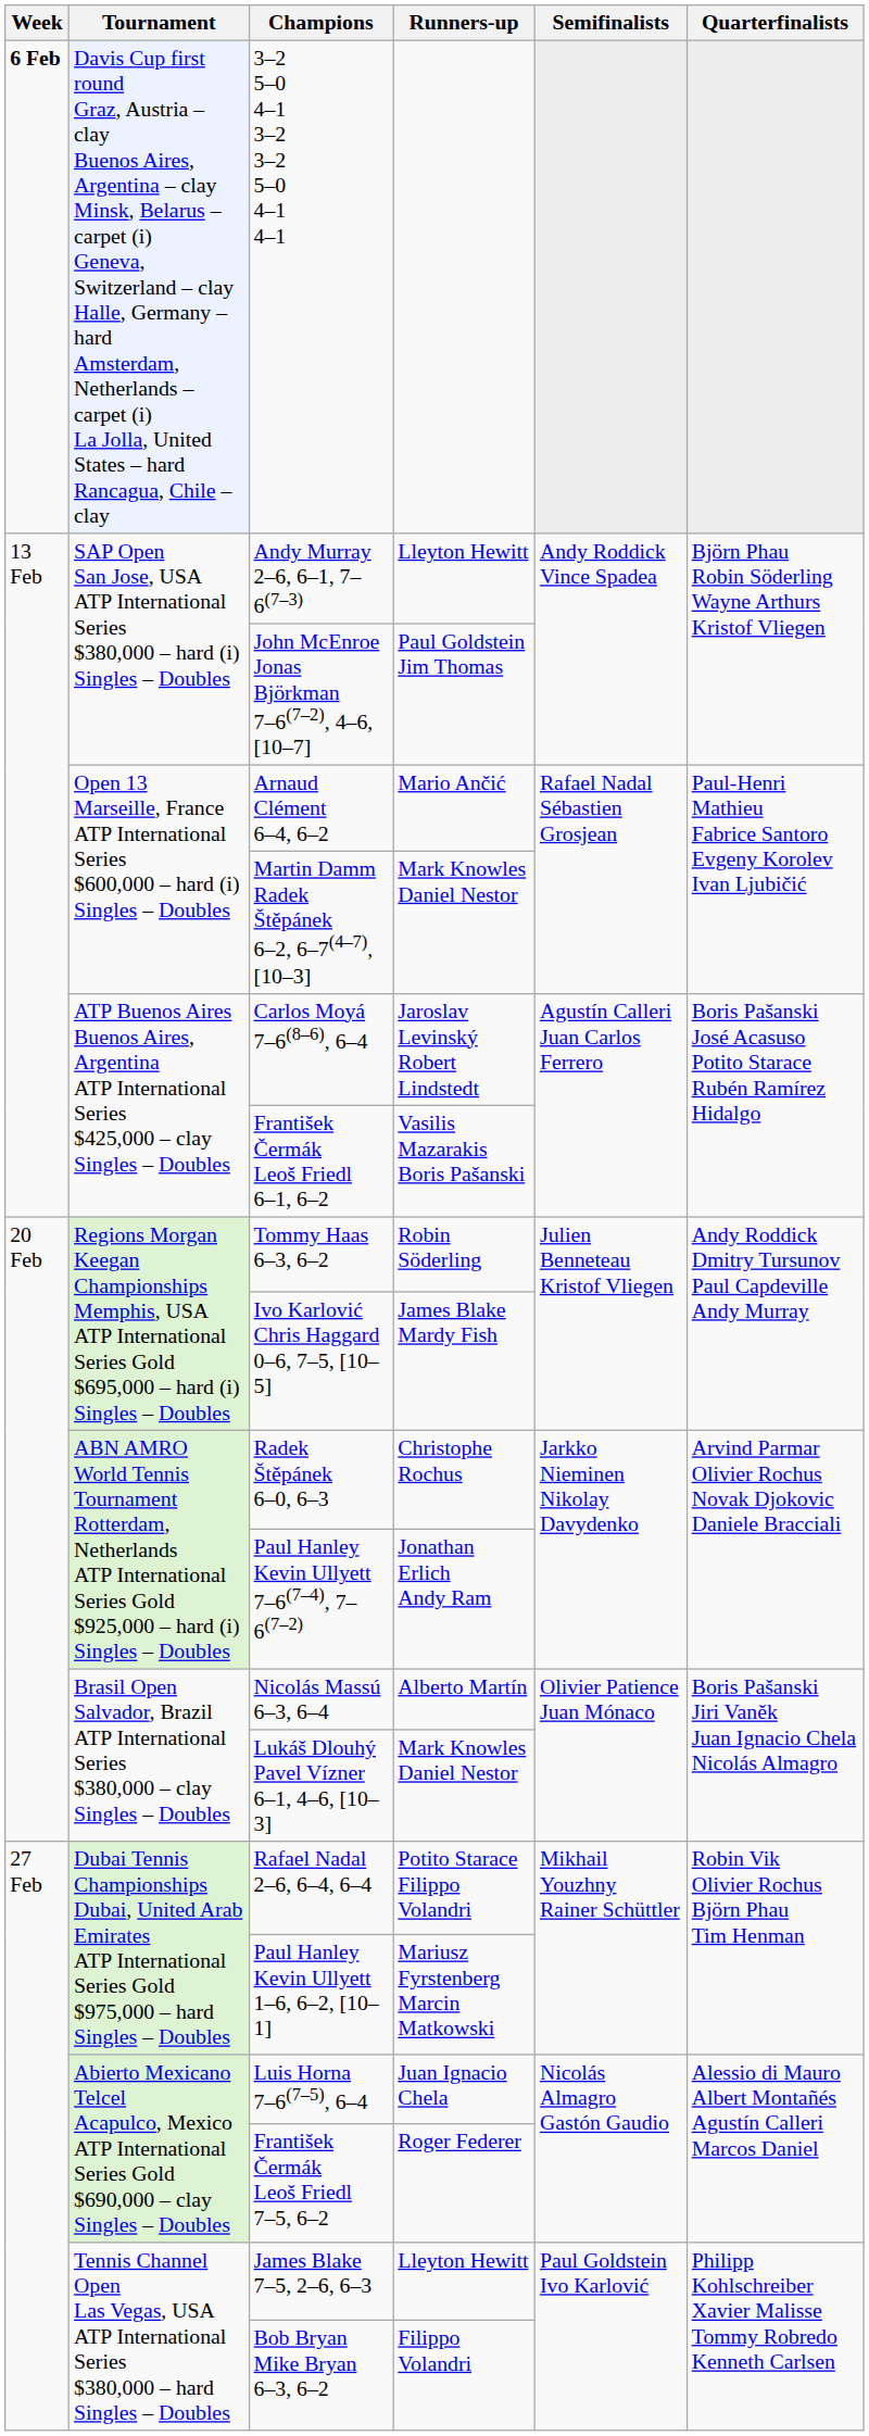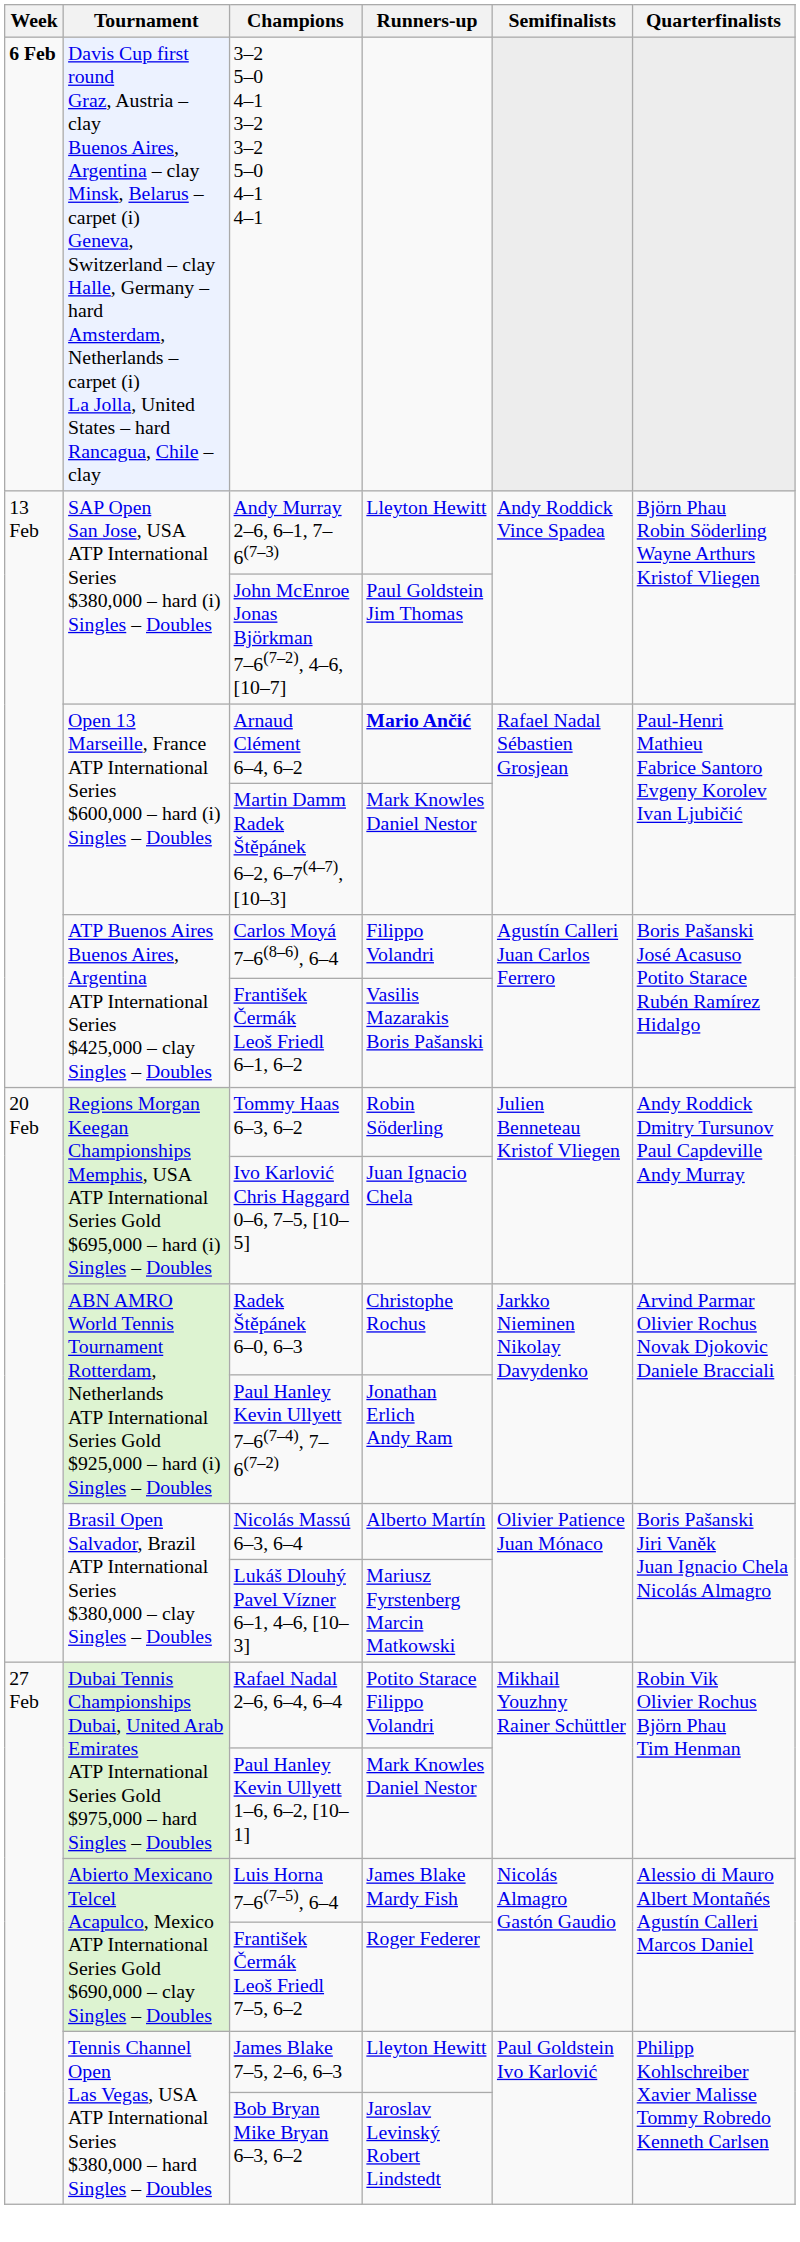 <table class=wikitable style=font-size:95%>
 <tr>
 <th style="width:48px;">Week</th>
 <th style="width:250px;">Tournament</th>
 <th style="width:200px;">Champions</th>
 <th style="width:200px;">Runners-up</th>
 <th style="width:190px;">Semifinalists</th>
 <th style="width:190px;">Quarterfinalists</th>
 </tr>
 <tr valign=top>
 <td rowspan=1><strong>6 Feb</strong></td>
 <td bgcolor=#ECF2FF rowspan=1><a href='#'>Davis Cup first round</a><br> <a href='#'>Graz</a>, Austria – clay <br> <a href='#'>Buenos Aires</a>, <a href='#'>Argentina</a> – clay <br> <a href='#'>Minsk</a>, <a href='#'>Belarus</a> – carpet (i)<br> <a href='#'>Geneva</a>, Switzerland – clay <br> <a href='#'>Halle</a>, Germany – hard <br> <a href='#'>Amsterdam</a>, Netherlands – carpet (i)<br> <a href='#'>La Jolla</a>, United States – hard <br> <a href='#'>Rancagua</a>, <a href='#'>Chile</a> – clay</td>
 <td> 3–2<br> 5–0<br> 4–1<br> 3–2<br> 3–2<br> 5–0<br> 4–1<br> 4–1</td>
 <td><br><br><br><br><br><br><br></td>
 <td bgcolor="#ededed"></td>
 <td bgcolor="#ededed"></td>
 </tr>
 <tr valign=top>
 <td rowspan=6>13 Feb</td>
 <td rowspan=2><a href='#'>SAP Open</a><br> <a href='#'>San Jose</a>, USA<br>ATP International Series<br>$380,000 – hard (i) <br><a href='#'>Singles</a> – <a href='#'>Doubles</a></td>
 <td> <a href='#'>Andy Murray</a><br>2–6, 6–1, 7–6<sup>(7–3)</sup></td>
 <td> <a href='#'>Lleyton Hewitt</a></td>
 <td rowspan=2> <a href='#'>Andy Roddick</a><br> <a href='#'>Vince Spadea</a></td>
 <td rowspan=2> <a href='#'>Björn Phau</a><br> <a href='#'>Robin Söderling</a><br> <a href='#'>Wayne Arthurs</a><br> <a href='#'>Kristof Vliegen</a></td>
 </tr>
 <tr valign=top>
 <td> <a href='#'>John McEnroe</a><br> <a href='#'>Jonas Björkman</a> <br>7–6<sup>(7–2)</sup>, 4–6, [10–7]</td>
 <td> <a href='#'>Paul Goldstein</a><br> <a href='#'>Jim Thomas</a></td>
 </tr>
 <tr valign=top>
 <td rowspan=2><a href='#'>Open 13</a><br> <a href='#'>Marseille</a>, France<br>ATP International Series<br>$600,000 – hard (i)<br><a href='#'>Singles</a> – <a href='#'>Doubles</a></td>
 <td> <a href='#'>Arnaud Clément</a><br>6–4, 6–2</td>
-<td> <a href='#'>Mario Ančić</a></td>
+<td><strong> <a href='#'>Mario Ančić</a></strong></td>
 <td rowspan=2> <a href='#'>Rafael Nadal</a><br> <a href='#'>Sébastien Grosjean</a></td>
 <td rowspan=2> <a href='#'>Paul-Henri Mathieu</a><br> <a href='#'>Fabrice Santoro</a><br> <a href='#'>Evgeny Korolev</a><br> <a href='#'>Ivan Ljubičić</a></td>
 </tr>
 <tr valign=top>
 <td> <a href='#'>Martin Damm</a><br> <a href='#'>Radek Štěpánek</a>  <br>6–2, 6–7<sup>(4–7)</sup>, [10–3]</td>
 <td> <a href='#'>Mark Knowles</a><br> <a href='#'>Daniel Nestor</a></td>
 </tr>
 <tr valign=top>
 <td rowspan=2><a href='#'>ATP Buenos Aires</a><br> <a href='#'>Buenos Aires</a>, <a href='#'>Argentina</a><br>ATP International Series<br>$425,000 – clay <br><a href='#'>Singles</a> – <a href='#'>Doubles</a></td>
 <td> <a href='#'>Carlos Moyá</a><br>7–6<sup>(8–6)</sup>, 6–4</td>
-<td> <a href='#'>Jaroslav Levinský</a><br> <a href='#'>Robert Lindstedt</a></td>
+<td> <a href='#'>Filippo Volandri</a></td>
 <td rowspan=2> <a href='#'>Agustín Calleri</a><br> <a href='#'>Juan Carlos Ferrero</a></td>
 <td rowspan=2> <a href='#'>Boris Pašanski</a><br> <a href='#'>José Acasuso</a><br> <a href='#'>Potito Starace</a><br> <a href='#'>Rubén Ramírez Hidalgo</a></td>
 </tr>
 <tr valign=top>
 <td> <a href='#'>František Čermák</a><br> <a href='#'>Leoš Friedl</a><br> 6–1, 6–2</td>
 <td> <a href='#'>Vasilis Mazarakis</a><br> <a href='#'>Boris Pašanski</a></td>
 </tr>
 <tr valign=top>
 <td rowspan=6>20 Feb</td>
 <td bgcolor=#DDF3D1 rowspan=2><a href='#'>Regions Morgan Keegan Championships</a><br> <a href='#'>Memphis</a>, USA<br>ATP International Series Gold<br>$695,000 – hard (i) <br><a href='#'>Singles</a> – <a href='#'>Doubles</a></td>
 <td> <a href='#'>Tommy Haas</a><br>6–3, 6–2</td>
 <td> <a href='#'>Robin Söderling</a></td>
 <td rowspan=2> <a href='#'>Julien Benneteau</a><br> <a href='#'>Kristof Vliegen</a></td>
 <td rowspan=2> <a href='#'>Andy Roddick</a> <br> <a href='#'>Dmitry Tursunov</a><br> <a href='#'>Paul Capdeville</a><br> <a href='#'>Andy Murray</a></td>
 </tr>
 <tr valign=top>
 <td> <a href='#'>Ivo Karlović</a><br> <a href='#'>Chris Haggard</a><br>0–6, 7–5, [10–5]</td>
-<td> <a href='#'>James Blake</a><br> <a href='#'>Mardy Fish</a></td>
+<td> <a href='#'>Juan Ignacio Chela</a></td>
 </tr>
 <tr valign=top>
 <td bgcolor=#DDF3D1 rowspan=2><a href='#'>ABN AMRO World Tennis Tournament</a><br> <a href='#'>Rotterdam</a>, Netherlands<br>ATP International Series Gold<br>$925,000 – hard (i) <br><a href='#'>Singles</a> – <a href='#'>Doubles</a></td>
 <td> <a href='#'>Radek Štěpánek</a><br>6–0, 6–3</td>
 <td> <a href='#'>Christophe Rochus</a></td>
 <td rowspan=2> <a href='#'>Jarkko Nieminen</a><br> <a href='#'>Nikolay Davydenko</a></td>
 <td rowspan=2> <a href='#'>Arvind Parmar</a><br> <a href='#'>Olivier Rochus</a><br> <a href='#'>Novak Djokovic</a><br> <a href='#'>Daniele Bracciali</a></td>
 </tr>
 <tr valign=top>
 <td> <a href='#'>Paul Hanley</a><br> <a href='#'>Kevin Ullyett</a> <br> 7–6<sup>(7–4)</sup>, 7–6<sup>(7–2)</sup></td>
 <td> <a href='#'>Jonathan Erlich</a><br> <a href='#'>Andy Ram</a></td>
 </tr>
 <tr valign=top>
 <td rowspan=2><a href='#'>Brasil Open</a><br> <a href='#'>Salvador</a>, Brazil<br>ATP International Series<br>$380,000 – clay <br><a href='#'>Singles</a> – <a href='#'>Doubles</a></td>
 <td> <a href='#'>Nicolás Massú</a><br> 6–3, 6–4</td>
 <td> <a href='#'>Alberto Martín</a></td>
 <td rowspan=2> <a href='#'>Olivier Patience</a><br> <a href='#'>Juan Mónaco</a></td>
 <td rowspan=2> <a href='#'>Boris Pašanski</a><br> <a href='#'>Jiri Vaněk</a><br> <a href='#'>Juan Ignacio Chela</a><br> <a href='#'>Nicolás Almagro</a></td>
 </tr>
 <tr valign=top>
 <td> <a href='#'>Lukáš Dlouhý</a><br> <a href='#'>Pavel Vízner</a><br> 6–1, 4–6, [10–3]</td>
-<td> <a href='#'>Mark Knowles</a><br> <a href='#'>Daniel Nestor</a></td>
+<td> <a href='#'>Mariusz Fyrstenberg</a><br> <a href='#'>Marcin Matkowski</a></td>
 </tr>
 <tr valign=top>
 <td rowspan=6>27 Feb</td>
 <td bgcolor=#DDF3D1 rowspan=2><a href='#'>Dubai Tennis Championships</a><br> <a href='#'>Dubai</a>, <a href='#'>United Arab Emirates</a><br>ATP International Series Gold<br>$975,000 – hard <br><a href='#'>Singles</a> – <a href='#'>Doubles</a></td>
 <td> <a href='#'>Rafael Nadal</a> <br>2–6, 6–4, 6–4</td>
 <td> <a href='#'>Potito Starace</a><br> <a href='#'>Filippo Volandri</a></td>
 <td rowspan=2> <a href='#'>Mikhail Youzhny</a><br> <a href='#'>Rainer Schüttler</a></td>
 <td rowspan=2> <a href='#'>Robin Vik</a><br> <a href='#'>Olivier Rochus</a><br> <a href='#'>Björn Phau</a><br> <a href='#'>Tim Henman</a></td>
 </tr>
 <tr valign=top>
 <td> <a href='#'>Paul Hanley</a><br> <a href='#'>Kevin Ullyett</a><br> 1–6, 6–2, [10–1]</td>
-<td> <a href='#'>Mariusz Fyrstenberg</a><br> <a href='#'>Marcin Matkowski</a></td>
+<td> <a href='#'>Mark Knowles</a><br> <a href='#'>Daniel Nestor</a></td>
 </tr>
 <tr valign=top>
 <td bgcolor=#DDF3D1 rowspan=2><a href='#'>Abierto Mexicano Telcel</a><br> <a href='#'>Acapulco</a>, Mexico<br>ATP International Series Gold<br>$690,000 – clay <br><a href='#'>Singles</a> – <a href='#'>Doubles</a></td>
 <td> <a href='#'>Luis Horna</a><br>7–6<sup>(7–5)</sup>, 6–4</td>
-<td> <a href='#'>Juan Ignacio Chela</a></td>
+<td> <a href='#'>James Blake</a><br> <a href='#'>Mardy Fish</a></td>
 <td rowspan=2> <a href='#'>Nicolás Almagro</a><br> <a href='#'>Gastón Gaudio</a></td>
 <td rowspan=2> <a href='#'>Alessio di Mauro</a><br> <a href='#'>Albert Montañés</a><br> <a href='#'>Agustín Calleri</a><br> <a href='#'>Marcos Daniel</a></td>
 </tr>
 <tr valign=top>
 <td> <a href='#'>František Čermák</a><br> <a href='#'>Leoš Friedl</a><br> 7–5, 6–2</td>
 <td> <a href='#'>Roger Federer</a></td>
 </tr>
 <tr valign=top>
 <td rowspan=2><a href='#'>Tennis Channel Open</a><br> <a href='#'>Las Vegas</a>, USA<br>ATP International Series<br>$380,000 – hard <br><a href='#'>Singles</a> – <a href='#'>Doubles</a></td>
 <td> <a href='#'>James Blake</a><br>  7–5, 2–6, 6–3</td>
 <td> <a href='#'>Lleyton Hewitt</a></td>
 <td rowspan=2> <a href='#'>Paul Goldstein</a><br> <a href='#'>Ivo Karlović</a></td>
 <td rowspan=2> <a href='#'>Philipp Kohlschreiber</a><br> <a href='#'>Xavier Malisse</a><br> <a href='#'>Tommy Robredo</a><br> <a href='#'>Kenneth Carlsen</a></td>
 </tr>
 <tr valign=top>
 <td> <a href='#'>Bob Bryan</a><br> <a href='#'>Mike Bryan</a><br>6–3, 6–2</td>
-<td> <a href='#'>Filippo Volandri</a></td>
+<td> <a href='#'>Jaroslav Levinský</a><br> <a href='#'>Robert Lindstedt</a></td>
 </tr>
 </table>
